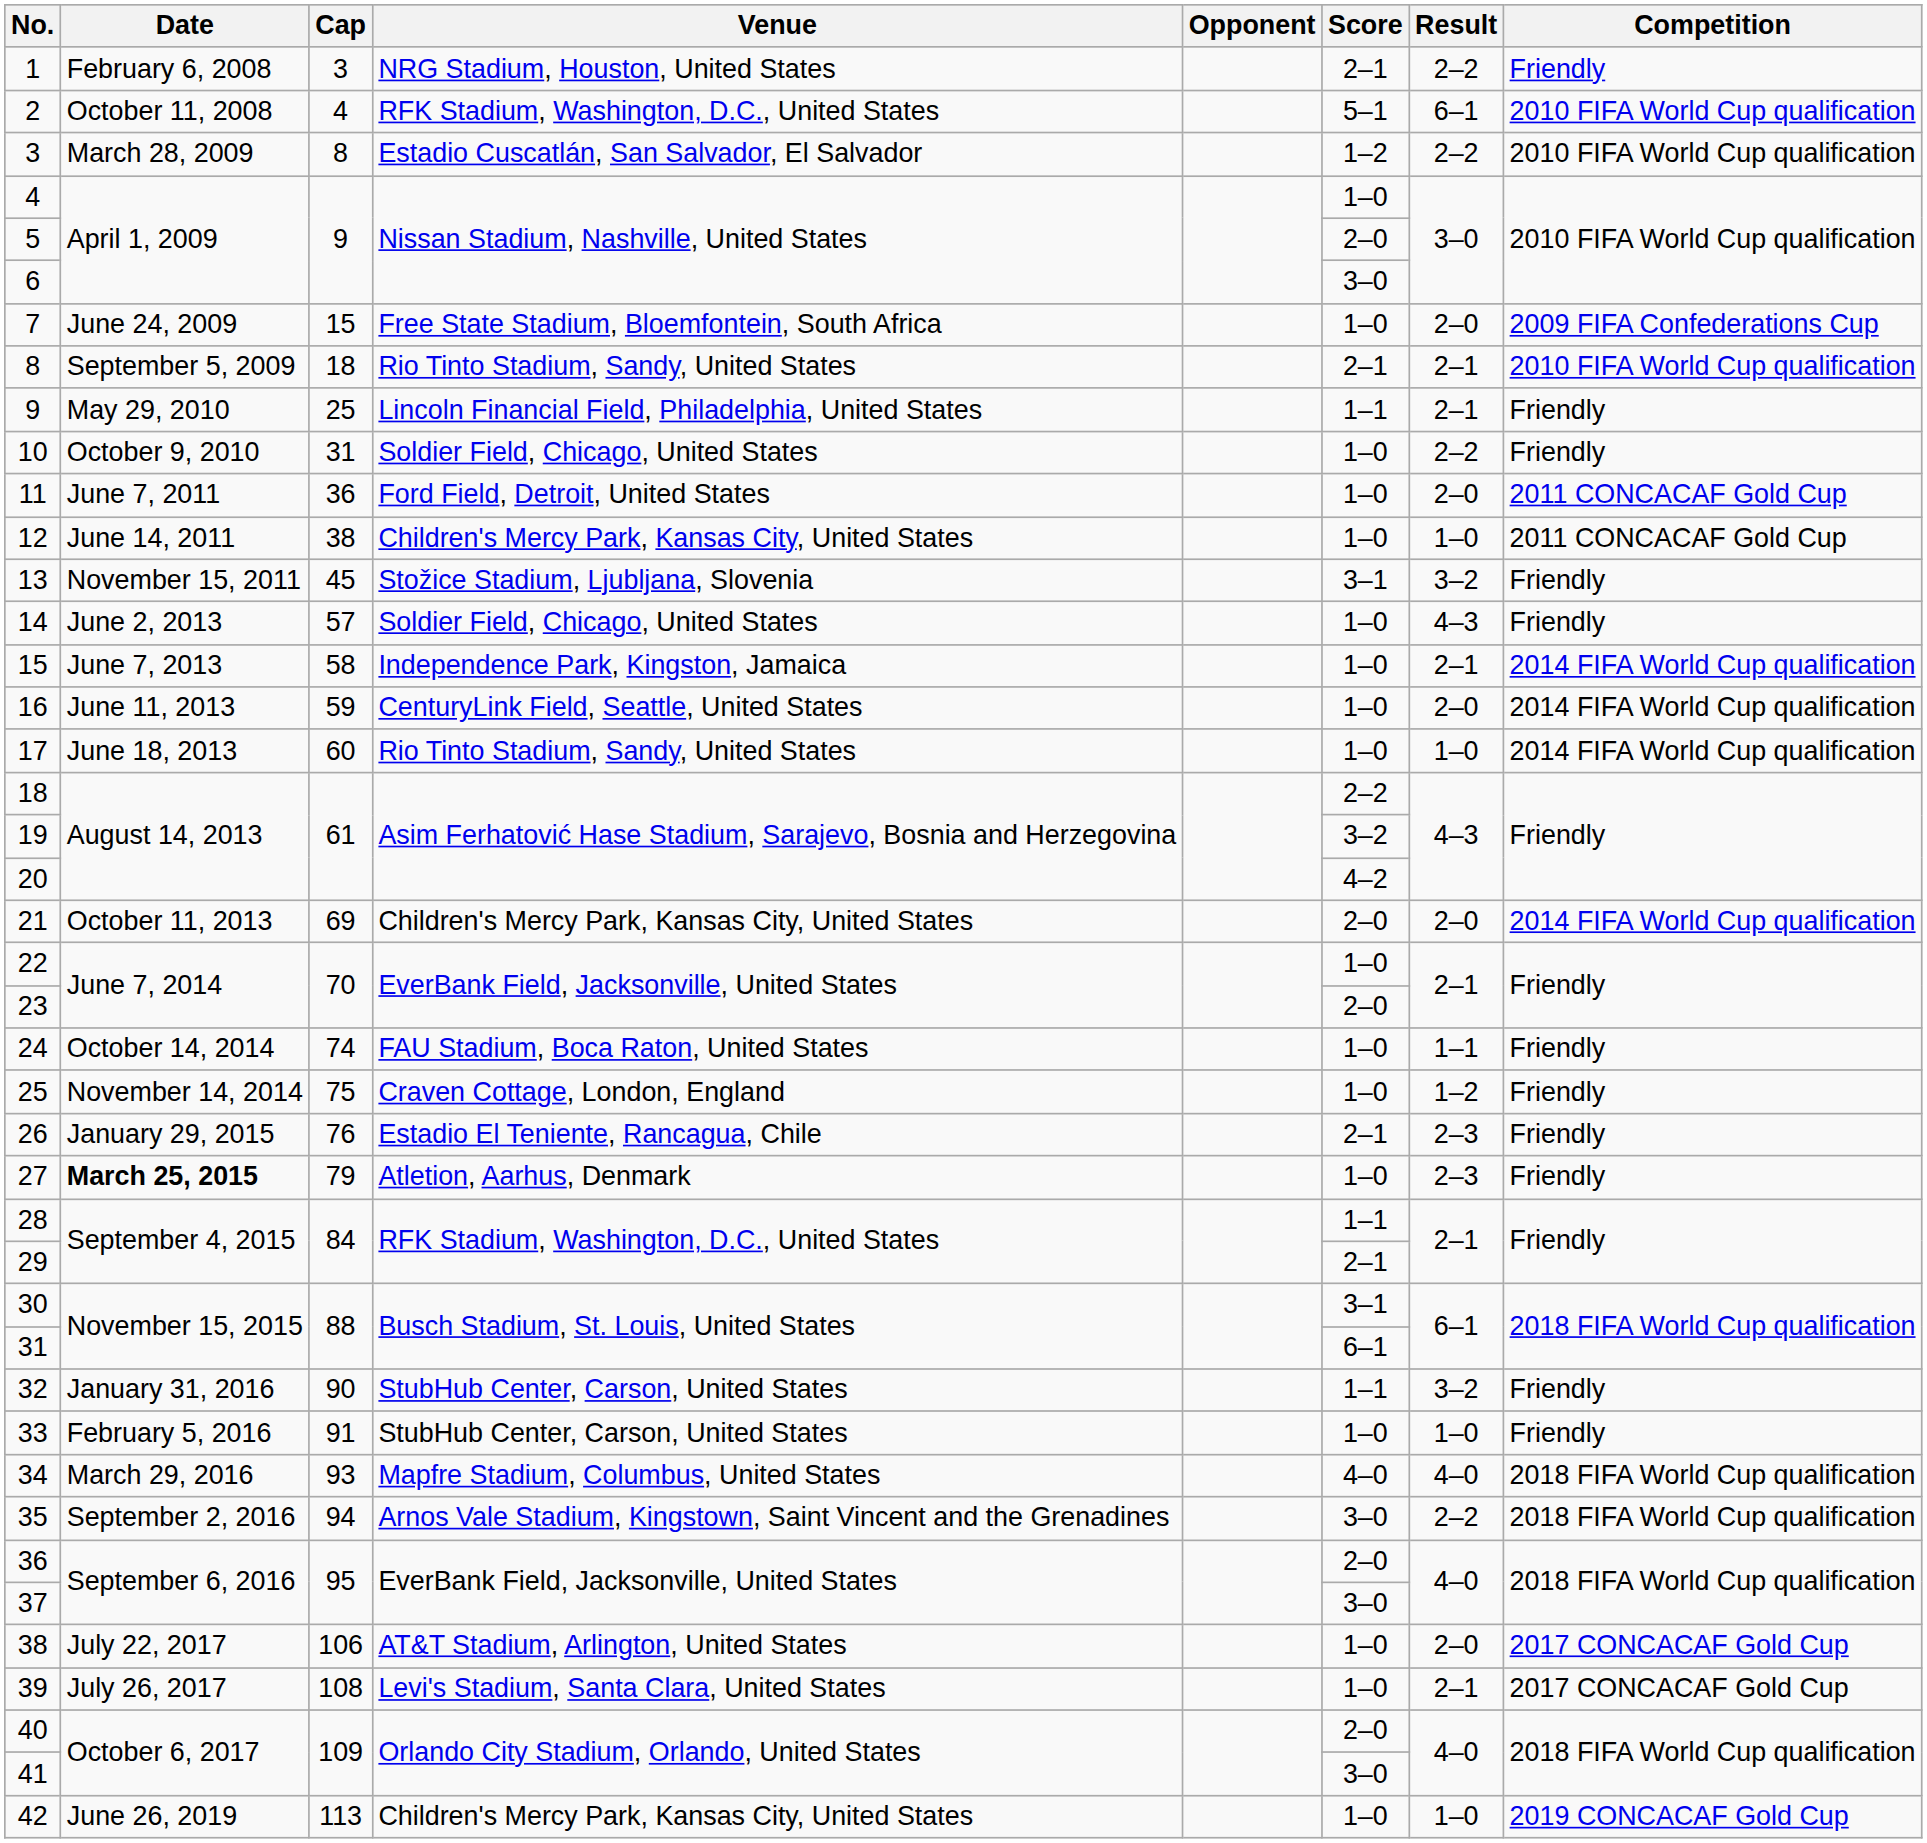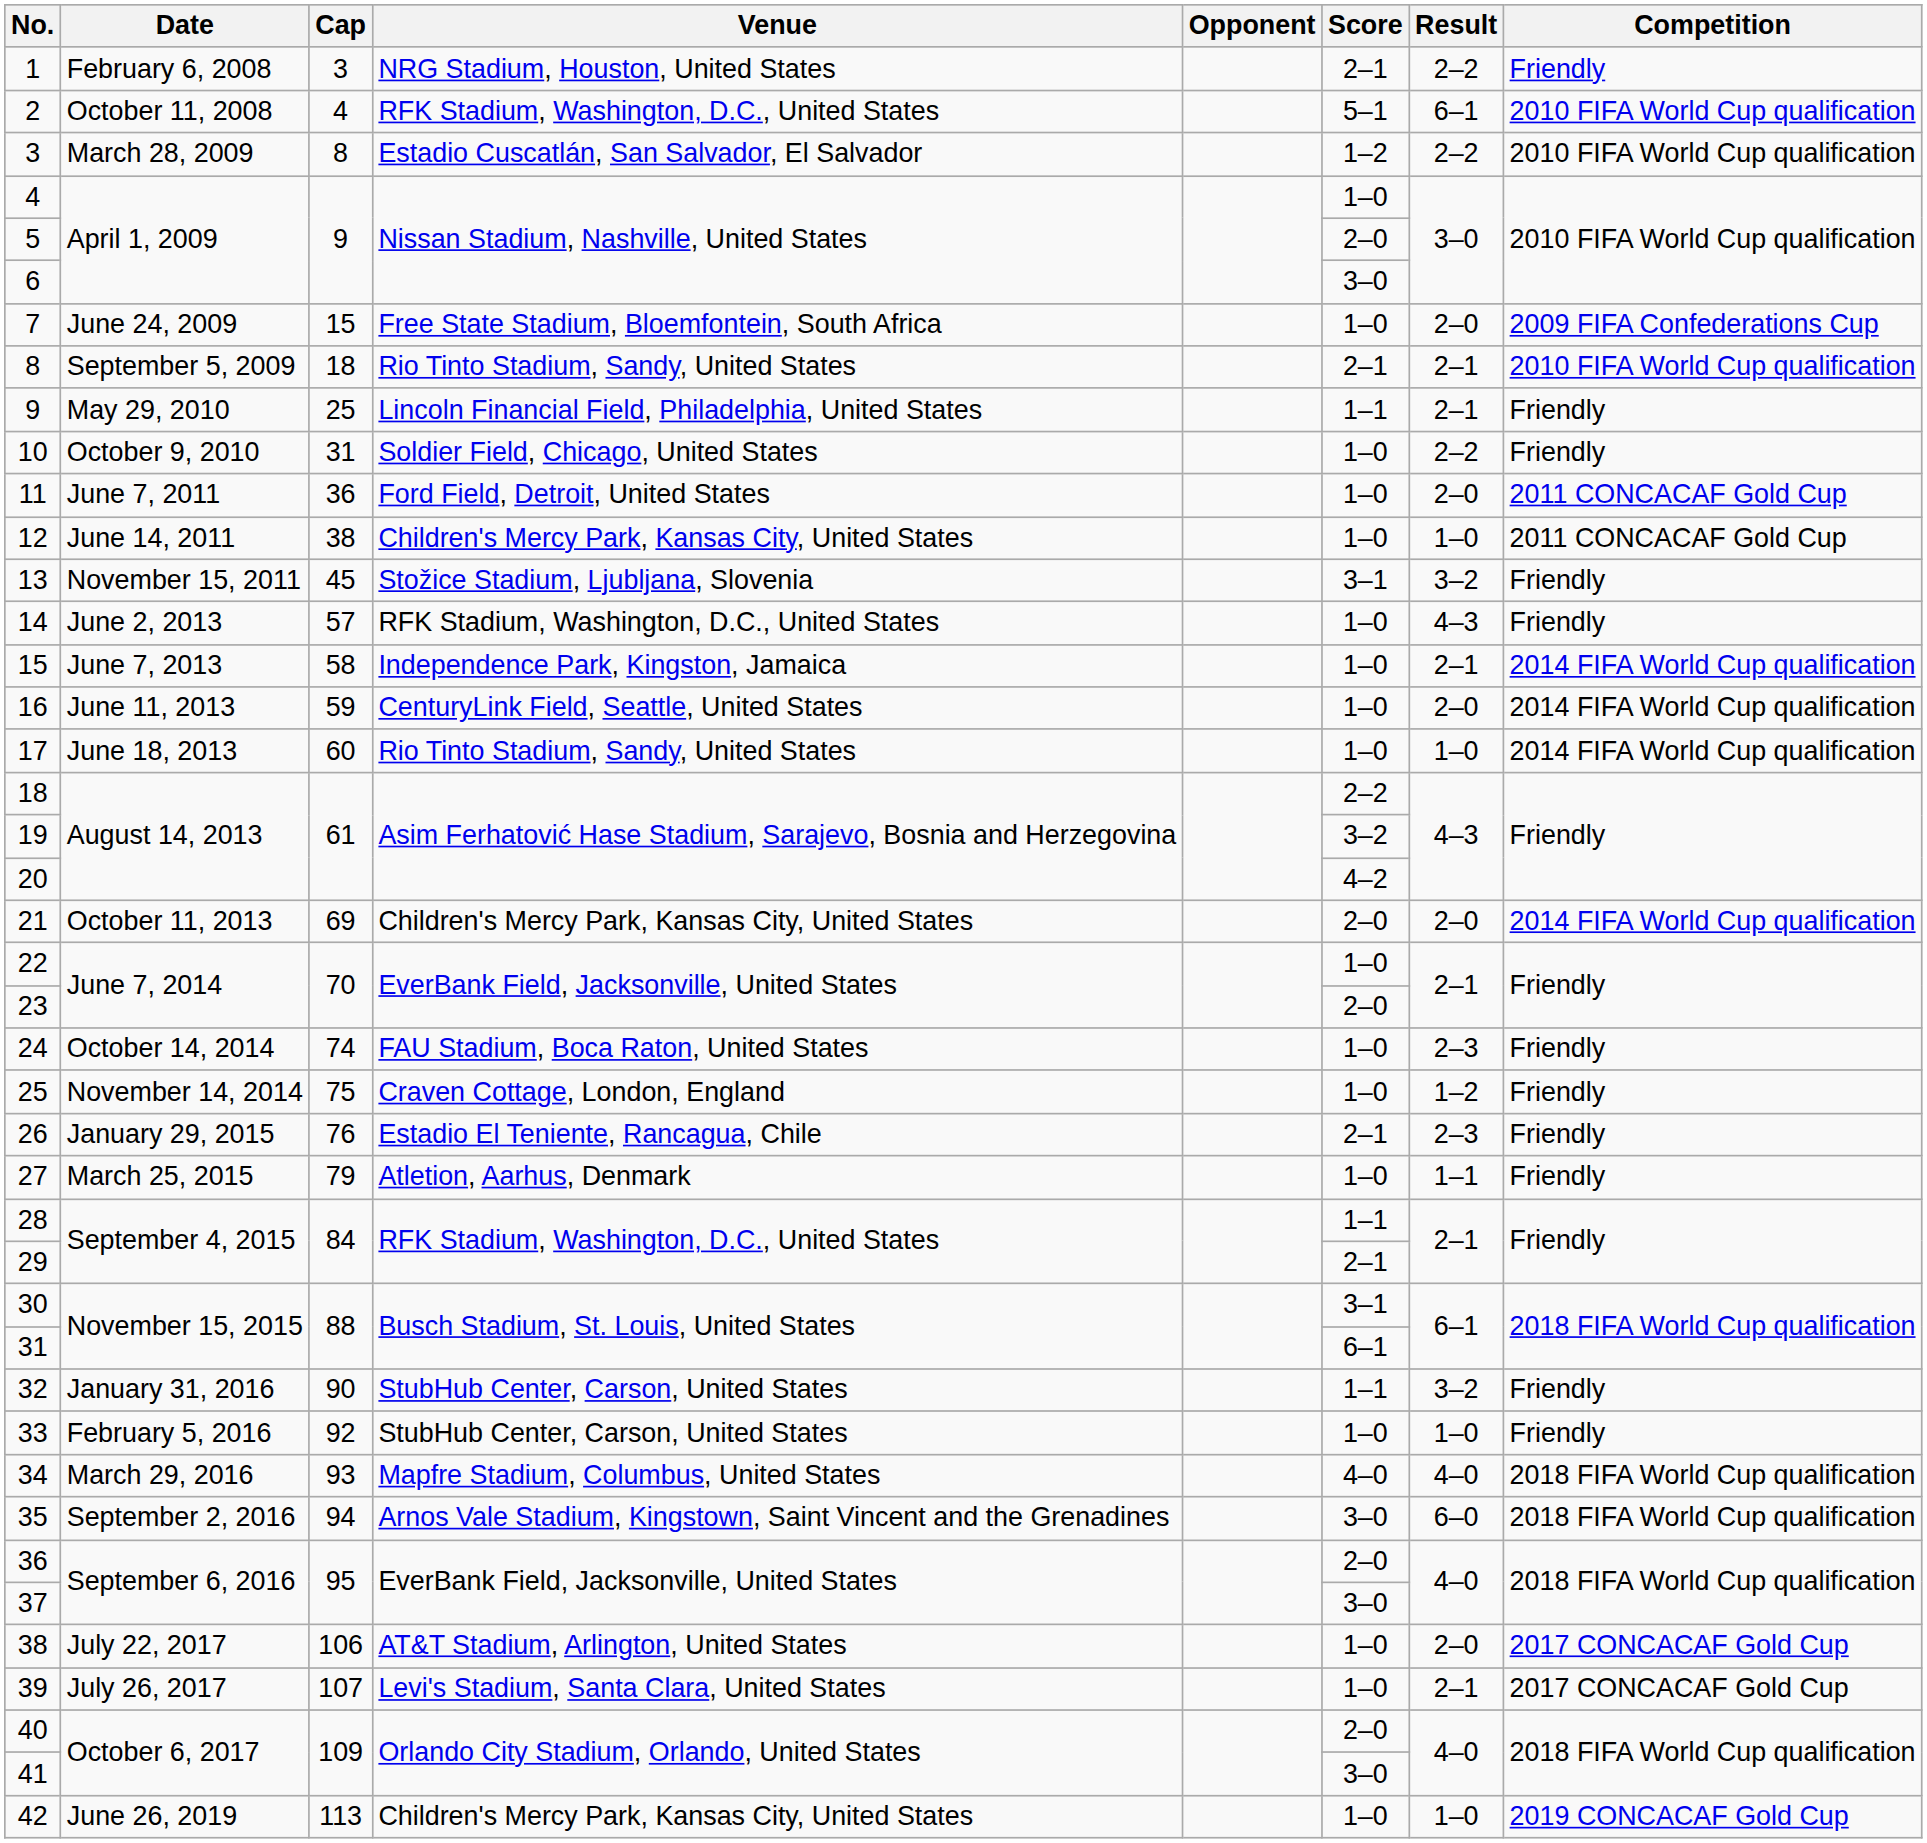 <table class="wikitable sortable">
 <tr>
 <th scope="col">No.</th>
 <th scope="col" data-sort-type="date">Date</th>
 <th scope="col">Cap</th>
 <th scope="col">Venue</th>
 <th scope="col">Opponent</th>
 <th scope="col" class="unsortable">Score</th>
 <th scope="col" class="unsortable">Result</th>
 <th scope="col">Competition</th>
 </tr>
 <tr>
 <td align="center">1</td>
 <td>February 6, 2008</td>
 <td align="center">3</td>
 <td><a href='#'>NRG Stadium</a>, <a href='#'>Houston</a>, United States</td>
 <td></td>
 <td align="center">2–1</td>
 <td align="center">2–2</td>
 <td><a href='#'>Friendly</a></td>
 </tr>
 <tr>
 <td align="center">2</td>
 <td>October 11, 2008</td>
 <td align="center">4</td>
 <td><a href='#'>RFK Stadium</a>, <a href='#'>Washington, D.C.</a>, United States</td>
 <td></td>
 <td align="center">5–1</td>
 <td align="center">6–1</td>
 <td><a href='#'>2010 FIFA World Cup qualification</a></td>
 </tr>
 <tr>
 <td align="center">3</td>
 <td>March 28, 2009</td>
 <td align="center">8</td>
 <td><a href='#'>Estadio Cuscatlán</a>, <a href='#'>San Salvador</a>, El Salvador</td>
 <td></td>
 <td align="center">1–2</td>
 <td align="center">2–2</td>
 <td>2010 FIFA World Cup qualification</td>
 </tr>
 <tr>
 <td align="center">4</td>
 <td rowspan="3">April 1, 2009</td>
 <td rowspan="3" style="text-align:center">9</td>
 <td rowspan="3"><a href='#'>Nissan Stadium</a>, <a href='#'>Nashville</a>, United States</td>
 <td rowspan="3"></td>
 <td align="center">1–0</td>
 <td rowspan="3" style="text-align:center">3–0</td>
 <td rowspan="3">2010 FIFA World Cup qualification</td>
 </tr>
 <tr>
 <td align="center">5</td>
 <td align="center">2–0</td>
 </tr>
 <tr>
 <td align="center">6</td>
 <td align="center">3–0</td>
 </tr>
 <tr>
 <td align="center">7</td>
 <td>June 24, 2009</td>
 <td align="center">15</td>
 <td><a href='#'>Free State Stadium</a>, <a href='#'>Bloemfontein</a>, South Africa</td>
 <td></td>
 <td align="center">1–0</td>
 <td align="center">2–0</td>
 <td><a href='#'>2009 FIFA Confederations Cup</a></td>
 </tr>
 <tr>
 <td align="center">8</td>
 <td>September 5, 2009</td>
 <td align="center">18</td>
 <td><a href='#'>Rio Tinto Stadium</a>, <a href='#'>Sandy</a>, United States</td>
 <td></td>
 <td align="center">2–1</td>
 <td align="center">2–1</td>
 <td><a href='#'>2010 FIFA World Cup qualification</a></td>
 </tr>
 <tr>
 <td align="center">9</td>
 <td>May 29, 2010</td>
 <td align="center">25</td>
 <td><a href='#'>Lincoln Financial Field</a>, <a href='#'>Philadelphia</a>, United States</td>
 <td></td>
 <td align="center">1–1</td>
 <td align="center">2–1</td>
 <td>Friendly</td>
 </tr>
 <tr>
 <td align="center">10</td>
 <td>October 9, 2010</td>
 <td align="center">31</td>
 <td><a href='#'>Soldier Field</a>, <a href='#'>Chicago</a>, United States</td>
 <td></td>
 <td align="center">1–0</td>
 <td align="center">2–2</td>
 <td>Friendly</td>
 </tr>
 <tr>
 <td align="center">11</td>
 <td>June 7, 2011</td>
 <td align="center">36</td>
 <td><a href='#'>Ford Field</a>, <a href='#'>Detroit</a>, United States</td>
 <td></td>
 <td align="center">1–0</td>
 <td align="center">2–0</td>
 <td><a href='#'>2011 CONCACAF Gold Cup</a></td>
 </tr>
 <tr>
 <td align="center">12</td>
 <td>June 14, 2011</td>
 <td align="center">38</td>
 <td><a href='#'>Children's Mercy Park</a>, <a href='#'>Kansas City</a>, United States</td>
 <td></td>
 <td align="center">1–0</td>
 <td align="center">1–0</td>
 <td>2011 CONCACAF Gold Cup</td>
 </tr>
 <tr>
 <td align="center">13</td>
 <td>November 15, 2011</td>
 <td align="center">45</td>
 <td><a href='#'>Stožice Stadium</a>, <a href='#'>Ljubljana</a>, Slovenia</td>
 <td></td>
 <td align="center">3–1</td>
 <td align="center">3–2</td>
 <td>Friendly</td>
 </tr>
 <tr>
 <td align="center">14</td>
 <td>June 2, 2013</td>
 <td align="center">57</td>
-<td><a href='#'>Soldier Field</a>, <a href='#'>Chicago</a>, United States</td>
+<td>RFK Stadium, Washington, D.C., United States</td>
 <td></td>
 <td align="center">1–0</td>
 <td align="center">4–3</td>
 <td>Friendly</td>
 </tr>
 <tr>
 <td align="center">15</td>
 <td>June 7, 2013</td>
 <td align="center">58</td>
 <td><a href='#'>Independence Park</a>, <a href='#'>Kingston</a>, Jamaica</td>
 <td></td>
 <td align="center">1–0</td>
 <td align="center">2–1</td>
 <td><a href='#'>2014 FIFA World Cup qualification</a></td>
 </tr>
 <tr>
 <td align="center">16</td>
 <td>June 11, 2013</td>
 <td align="center">59</td>
 <td><a href='#'>CenturyLink Field</a>, <a href='#'>Seattle</a>, United States</td>
 <td></td>
 <td align="center">1–0</td>
 <td align="center">2–0</td>
 <td>2014 FIFA World Cup qualification</td>
 </tr>
 <tr>
 <td align="center">17</td>
 <td>June 18, 2013</td>
 <td align="center">60</td>
 <td><a href='#'>Rio Tinto Stadium</a>, <a href='#'>Sandy</a>, United States</td>
 <td></td>
 <td align="center">1–0</td>
 <td align="center">1–0</td>
 <td>2014 FIFA World Cup qualification</td>
 </tr>
 <tr>
 <td align="center">18</td>
 <td rowspan="3">August 14, 2013</td>
 <td rowspan="3" style="text-align:center">61</td>
 <td rowspan="3"><a href='#'>Asim Ferhatović Hase Stadium</a>, <a href='#'>Sarajevo</a>, Bosnia and Herzegovina</td>
 <td rowspan="3"></td>
 <td align="center">2–2</td>
 <td rowspan="3" style="text-align:center">4–3</td>
 <td rowspan="3">Friendly</td>
 </tr>
 <tr>
 <td align="center">19</td>
 <td align="center">3–2</td>
 </tr>
 <tr>
 <td align="center">20</td>
 <td align="center">4–2</td>
 </tr>
 <tr>
 <td align="center">21</td>
 <td>October 11, 2013</td>
 <td align="center">69</td>
 <td>Children's Mercy Park, Kansas City, United States</td>
 <td></td>
 <td align="center">2–0</td>
 <td align="center">2–0</td>
 <td><a href='#'>2014 FIFA World Cup qualification</a></td>
 </tr>
 <tr>
 <td align="center">22</td>
 <td rowspan="2">June 7, 2014</td>
 <td rowspan="2" style="text-align:center">70</td>
 <td rowspan="2"><a href='#'>EverBank Field</a>, <a href='#'>Jacksonville</a>, United States</td>
 <td rowspan="2"></td>
 <td align="center">1–0</td>
 <td rowspan="2" style="text-align:center">2–1</td>
 <td rowspan="2">Friendly</td>
 </tr>
 <tr>
 <td align="center">23</td>
 <td align="center">2–0</td>
 </tr>
 <tr>
 <td align="center">24</td>
 <td>October 14, 2014</td>
 <td align="center">74</td>
 <td><a href='#'>FAU Stadium</a>, <a href='#'>Boca Raton</a>, United States</td>
 <td></td>
 <td align="center">1–0</td>
-<td align="center">1–1</td>
+<td align="center">2–3</td>
 <td>Friendly</td>
 </tr>
 <tr>
 <td align="center">25</td>
 <td>November 14, 2014</td>
 <td align="center">75</td>
 <td><a href='#'>Craven Cottage</a>, London, England</td>
 <td></td>
 <td align="center">1–0</td>
 <td align="center">1–2</td>
 <td>Friendly</td>
 </tr>
 <tr>
 <td align="center">26</td>
 <td>January 29, 2015</td>
 <td align="center">76</td>
 <td><a href='#'>Estadio El Teniente</a>, <a href='#'>Rancagua</a>, Chile</td>
 <td></td>
 <td align="center">2–1</td>
 <td align="center">2–3</td>
 <td>Friendly</td>
 </tr>
 <tr>
 <td align="center">27</td>
-<td><strong>March 25, 2015</strong></td>
+<td>March 25, 2015</td>
 <td align="center">79</td>
 <td><a href='#'>Atletion</a>, <a href='#'>Aarhus</a>, Denmark</td>
 <td></td>
 <td align="center">1–0</td>
-<td align="center">2–3</td>
+<td align="center">1–1</td>
 <td>Friendly</td>
 </tr>
 <tr>
 <td align="center">28</td>
 <td rowspan="2">September 4, 2015</td>
 <td rowspan="2" style="text-align:center">84</td>
 <td rowspan="2"><a href='#'>RFK Stadium</a>, <a href='#'>Washington, D.C.</a>, United States</td>
 <td rowspan="2"></td>
 <td align="center">1–1</td>
 <td rowspan="2" style="text-align:center">2–1</td>
 <td rowspan="2">Friendly</td>
 </tr>
 <tr>
 <td align="center">29</td>
 <td align="center">2–1</td>
 </tr>
 <tr>
 <td align="center">30</td>
 <td rowspan="2">November 15, 2015</td>
 <td rowspan="2" style="text-align:center">88</td>
 <td rowspan="2"><a href='#'>Busch Stadium</a>, <a href='#'>St. Louis</a>, United States</td>
 <td rowspan="2"></td>
 <td align="center">3–1</td>
 <td rowspan="2" style="text-align:center">6–1</td>
 <td rowspan="2"><a href='#'>2018 FIFA World Cup qualification</a></td>
 </tr>
 <tr>
 <td align="center">31</td>
 <td align="center">6–1</td>
 </tr>
 <tr>
 <td align="center">32</td>
 <td>January 31, 2016</td>
 <td align="center">90</td>
 <td><a href='#'>StubHub Center</a>, <a href='#'>Carson</a>, United States</td>
 <td></td>
 <td align="center">1–1</td>
 <td align="center">3–2</td>
 <td>Friendly</td>
 </tr>
 <tr>
 <td align="center">33</td>
 <td>February 5, 2016</td>
-<td align="center">91</td>
+<td align="center">92</td>
 <td>StubHub Center, Carson, United States</td>
 <td></td>
 <td align="center">1–0</td>
 <td align="center">1–0</td>
 <td>Friendly</td>
 </tr>
 <tr>
 <td align="center">34</td>
 <td>March 29, 2016</td>
 <td align="center">93</td>
 <td><a href='#'>Mapfre Stadium</a>, <a href='#'>Columbus</a>, United States</td>
 <td></td>
 <td align="center">4–0</td>
 <td align="center">4–0</td>
 <td>2018 FIFA World Cup qualification</td>
 </tr>
 <tr>
 <td align="center">35</td>
 <td>September 2, 2016</td>
 <td align="center">94</td>
 <td><a href='#'>Arnos Vale Stadium</a>, <a href='#'>Kingstown</a>, Saint Vincent and the Grenadines</td>
 <td></td>
 <td align="center">3–0</td>
-<td align="center">2–2</td>
+<td align="center">6–0</td>
 <td>2018 FIFA World Cup qualification</td>
 </tr>
 <tr>
 <td align="center">36</td>
 <td rowspan="2">September 6, 2016</td>
 <td rowspan="2" style="text-align:center">95</td>
 <td rowspan="2">EverBank Field, Jacksonville, United States</td>
 <td rowspan="2"></td>
 <td align="center">2–0</td>
 <td rowspan="2" style="text-align:center">4–0</td>
 <td rowspan="2">2018 FIFA World Cup qualification</td>
 </tr>
 <tr>
 <td align="center">37</td>
 <td align="center">3–0</td>
 </tr>
 <tr>
 <td align="center">38</td>
 <td>July 22, 2017</td>
 <td align="center">106</td>
 <td><a href='#'>AT&T Stadium</a>, <a href='#'>Arlington</a>, United States</td>
 <td></td>
 <td align="center">1–0</td>
 <td align="center">2–0</td>
 <td><a href='#'>2017 CONCACAF Gold Cup</a></td>
 </tr>
 <tr>
 <td align="center">39</td>
 <td>July 26, 2017</td>
-<td align="center">108</td>
+<td align="center">107</td>
 <td><a href='#'>Levi's Stadium</a>, <a href='#'>Santa Clara</a>, United States</td>
 <td></td>
 <td align="center">1–0</td>
 <td align="center">2–1</td>
 <td>2017 CONCACAF Gold Cup</td>
 </tr>
 <tr>
 <td align="center">40</td>
 <td rowspan="2">October 6, 2017</td>
 <td rowspan="2" style="text-align:center">109</td>
 <td rowspan="2"><a href='#'>Orlando City Stadium</a>, <a href='#'>Orlando</a>, United States</td>
 <td rowspan="2"></td>
 <td align="center">2–0</td>
 <td rowspan="2" style="text-align:center">4–0</td>
 <td rowspan="2">2018 FIFA World Cup qualification</td>
 </tr>
 <tr>
 <td align="center">41</td>
 <td align="center">3–0</td>
 </tr>
 <tr>
 <td align="center">42</td>
 <td>June 26, 2019</td>
 <td align="center">113</td>
 <td>Children's Mercy Park, Kansas City, United States</td>
 <td></td>
 <td align="center">1–0</td>
 <td align="center">1–0</td>
 <td><a href='#'>2019 CONCACAF Gold Cup</a></td>
 </tr>
 </table>
